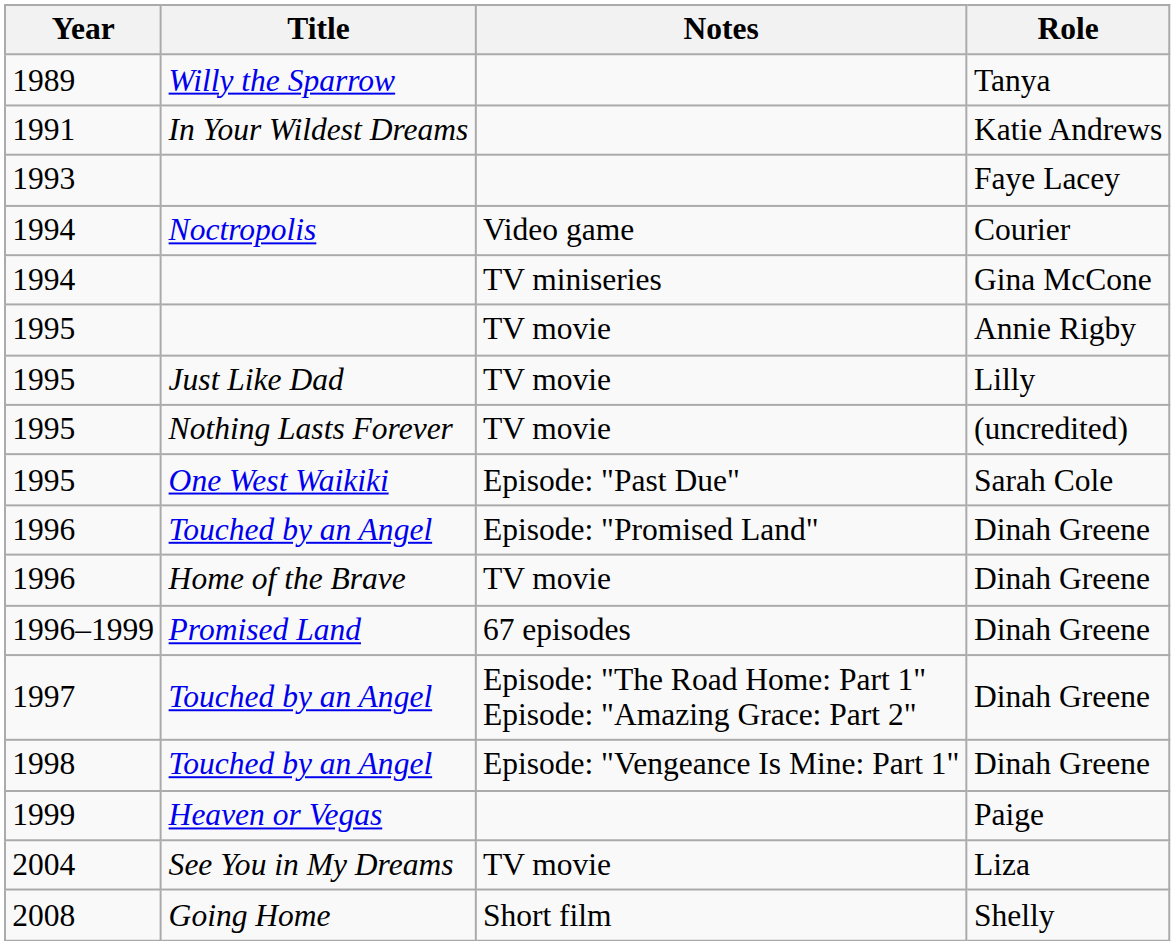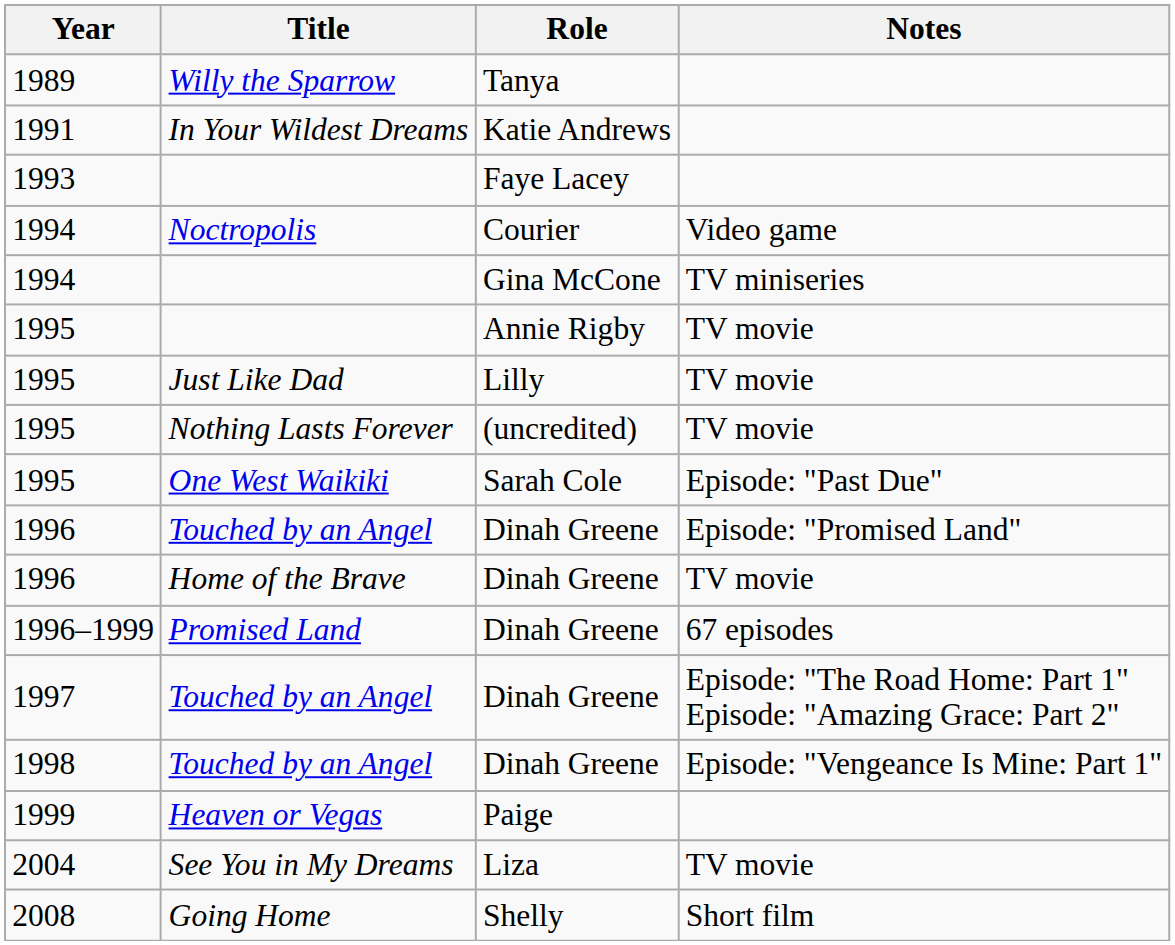 <table class="wikitable sortable">
 <tr>
 <th>Year</th>
 <th>Title</th>
+<th>Role</th>
 <th class="unsortable">Notes</th>
-<th>Role</th>
 </tr>
 <tr>
 <td>1989</td>
 <td><em><a href='#'>Willy the Sparrow</a></em></td>
+<td>Tanya</td>
 <td></td>
-<td>Tanya</td>
 </tr>
 <tr>
 <td>1991</td>
 <td><em>In Your Wildest Dreams</em></td>
+<td>Katie Andrews</td>
 <td></td>
-<td>Katie Andrews</td>
 </tr>
 <tr>
 <td>1993</td>
 <td><em></em></td>
+<td>Faye Lacey</td>
 <td></td>
-<td>Faye Lacey</td>
 </tr>
 <tr>
 <td>1994</td>
 <td><em><a href='#'>Noctropolis</a></em></td>
+<td>Courier</td>
 <td>Video game</td>
-<td>Courier</td>
 </tr>
 <tr>
 <td>1994</td>
 <td><em></em></td>
+<td>Gina McCone</td>
 <td>TV miniseries</td>
-<td>Gina McCone</td>
 </tr>
 <tr>
 <td>1995</td>
 <td><em></em></td>
+<td>Annie Rigby</td>
 <td>TV movie</td>
-<td>Annie Rigby</td>
 </tr>
 <tr>
 <td>1995</td>
 <td><em>Just Like Dad</em></td>
+<td>Lilly</td>
 <td>TV movie</td>
-<td>Lilly</td>
 </tr>
 <tr>
 <td>1995</td>
 <td><em>Nothing Lasts Forever</em></td>
+<td>(uncredited)</td>
 <td>TV movie</td>
-<td>(uncredited)</td>
 </tr>
 <tr>
 <td>1995</td>
 <td><em><a href='#'>One West Waikiki</a></em></td>
+<td>Sarah Cole</td>
 <td>Episode: "Past Due"</td>
-<td>Sarah Cole</td>
 </tr>
 <tr>
 <td>1996</td>
 <td><em><a href='#'>Touched by an Angel</a></em></td>
+<td>Dinah Greene</td>
 <td>Episode: "Promised Land"</td>
-<td>Dinah Greene</td>
 </tr>
 <tr>
 <td>1996</td>
 <td><em>Home of the Brave</em></td>
+<td>Dinah Greene</td>
 <td>TV movie</td>
-<td>Dinah Greene</td>
 </tr>
 <tr>
 <td>1996–1999</td>
 <td><em><a href='#'>Promised Land</a></em></td>
+<td>Dinah Greene</td>
 <td>67 episodes</td>
-<td>Dinah Greene</td>
 </tr>
 <tr>
 <td>1997</td>
 <td><em><a href='#'>Touched by an Angel</a></em></td>
+<td>Dinah Greene</td>
 <td>Episode: "The Road Home: Part 1"<br>Episode: "Amazing Grace: Part 2"</td>
-<td>Dinah Greene</td>
 </tr>
 <tr>
 <td>1998</td>
 <td><em><a href='#'>Touched by an Angel</a></em></td>
+<td>Dinah Greene</td>
 <td>Episode: "Vengeance Is Mine: Part 1"</td>
-<td>Dinah Greene</td>
 </tr>
 <tr>
 <td>1999</td>
 <td><em><a href='#'>Heaven or Vegas</a></em></td>
+<td>Paige</td>
 <td></td>
-<td>Paige</td>
 </tr>
 <tr>
 <td>2004</td>
 <td><em>See You in My Dreams</em></td>
+<td>Liza</td>
 <td>TV movie</td>
-<td>Liza</td>
 </tr>
 <tr>
 <td>2008</td>
 <td><em>Going Home</em></td>
+<td>Shelly</td>
 <td>Short film</td>
-<td>Shelly</td>
 </tr>
 </table>
